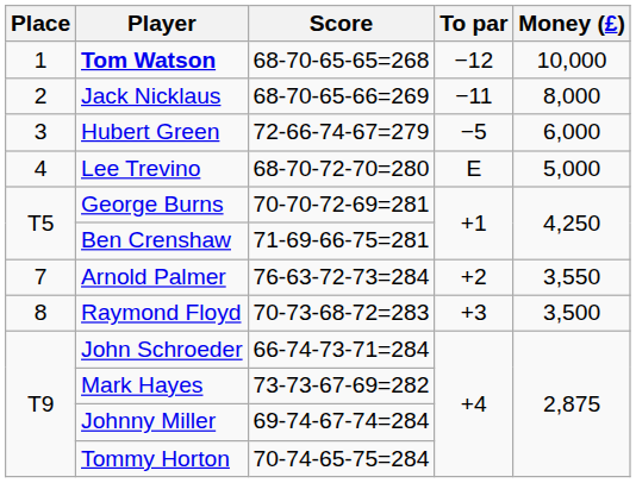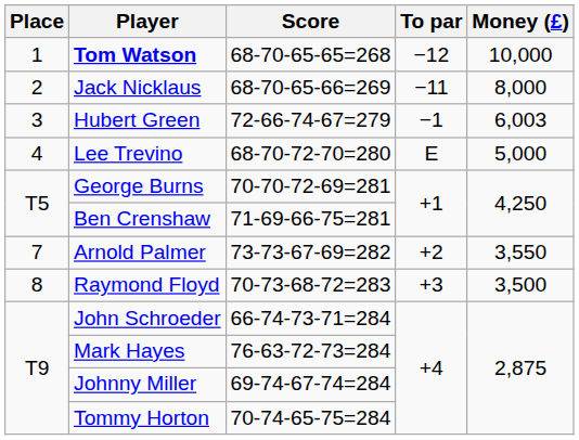 <table class="wikitable">
 <tr>
 <th>Place</th>
 <th>Player</th>
 <th>Score</th>
 <th>To par</th>
 <th>Money (<a href='#'>£</a>)</th>
 </tr>
 <tr>
 <td align="center">1</td>
 <td> <strong><a href='#'>Tom Watson</a></strong></td>
 <td>68-70-65-65=268</td>
 <td align="center">−12</td>
 <td align=center>10,000</td>
 </tr>
 <tr>
 <td align="center">2</td>
 <td> <a href='#'>Jack Nicklaus</a></td>
 <td>68-70-65-66=269</td>
 <td align="center">−11</td>
 <td align=center>8,000</td>
 </tr>
 <tr>
 <td align="center">3</td>
 <td> <a href='#'>Hubert Green</a></td>
 <td>72-66-74-67=279</td>
-<td align="center">−5</td>
-<td align=center>6,000</td>
+<td align="center">−1</td>
+<td align=center>6,003</td>
 </tr>
 <tr>
 <td align="center">4</td>
 <td> <a href='#'>Lee Trevino</a></td>
 <td>68-70-72-70=280</td>
 <td align="center">E</td>
 <td align=center>5,000</td>
 </tr>
 <tr>
 <td rowspan=2 align="center">T5</td>
 <td> <a href='#'>George Burns</a></td>
 <td>70-70-72-69=281</td>
 <td rowspan=2 align="center">+1</td>
 <td rowspan=2 align=center>4,250</td>
 </tr>
 <tr>
 <td> <a href='#'>Ben Crenshaw</a></td>
 <td>71-69-66-75=281</td>
 </tr>
 <tr>
 <td align="center">7</td>
 <td> <a href='#'>Arnold Palmer</a></td>
-<td>76-63-72-73=284</td>
+<td>73-73-67-69=282</td>
 <td align="center">+2</td>
 <td align=center>3,550</td>
 </tr>
 <tr>
 <td align="center">8</td>
 <td> <a href='#'>Raymond Floyd</a></td>
 <td>70-73-68-72=283</td>
 <td align="center">+3</td>
 <td align=center>3,500</td>
 </tr>
 <tr>
 <td rowspan=4 align="center">T9</td>
 <td> <a href='#'>John Schroeder</a></td>
 <td>66-74-73-71=284</td>
 <td rowspan=4 align="center">+4</td>
 <td rowspan=4 align=center>2,875</td>
 </tr>
 <tr>
 <td> <a href='#'>Mark Hayes</a></td>
-<td>73-73-67-69=282</td>
+<td>76-63-72-73=284</td>
 </tr>
 <tr>
 <td> <a href='#'>Johnny Miller</a></td>
 <td>69-74-67-74=284</td>
 </tr>
 <tr>
 <td> <a href='#'>Tommy Horton</a></td>
 <td>70-74-65-75=284</td>
 </tr>
 </table>
